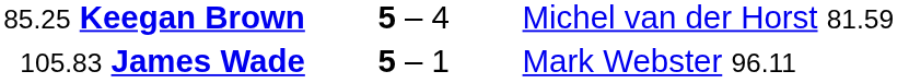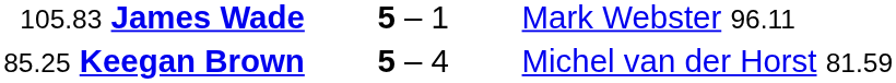 <table style="text-align:center">
 <tr>
 <th width=223></th>
 <th width=100></th>
 <th width=223></th>
 </tr>
 <tr>
+<td align=right><small><span>105.83</span></small> <strong><a href='#'>James Wade</a></strong> </td>
+<td><strong>5</strong> – 1</td>
+<td align=left> <a href='#'>Mark Webster</a> <small><span>96.11</span></small></td>
+</tr>
+<tr>
 <td align=right><small><span>85.25</span></small> <strong><a href='#'>Keegan Brown</a></strong> </td>
 <td><strong>5</strong> – 4</td>
 <td align=left> <a href='#'>Michel van der Horst</a> <small><span>81.59</span></small></td>
 </tr>
-<tr>
-<td align=right><small><span>105.83</span></small> <strong><a href='#'>James Wade</a></strong> </td>
-<td><strong>5</strong> – 1</td>
-<td align=left> <a href='#'>Mark Webster</a> <small><span>96.11</span></small></td>
-</tr>
 </table>
